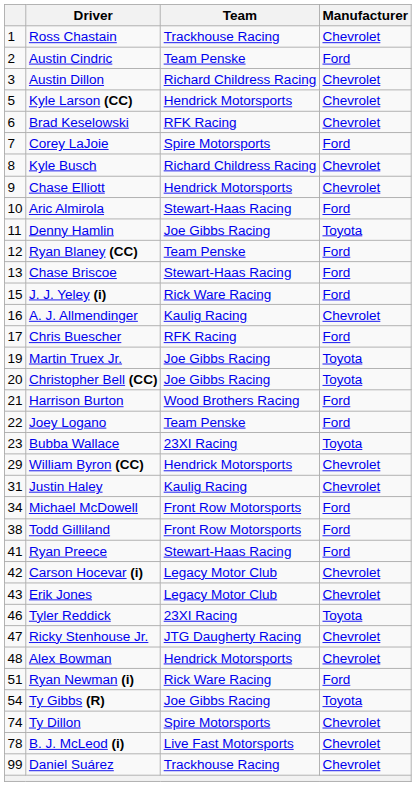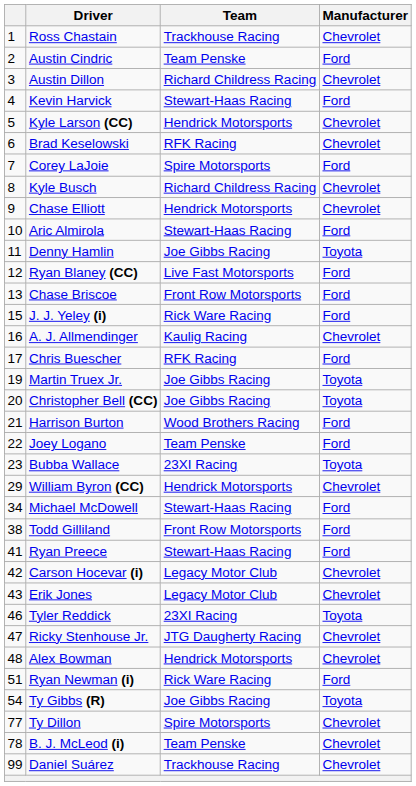 <table class="wikitable" style="font-size:95%">
 <tr>
 <th></th>
 <th>Driver</th>
 <th>Team</th>
 <th>Manufacturer</th>
 </tr>
 <tr>
 <td>1</td>
 <td><a href='#'>Ross Chastain</a></td>
 <td><a href='#'>Trackhouse Racing</a></td>
 <td><a href='#'>Chevrolet</a></td>
 </tr>
 <tr>
 <td>2</td>
 <td><a href='#'>Austin Cindric</a></td>
 <td><a href='#'>Team Penske</a></td>
 <td><a href='#'>Ford</a></td>
 </tr>
 <tr>
 <td>3</td>
 <td><a href='#'>Austin Dillon</a></td>
 <td><a href='#'>Richard Childress Racing</a></td>
 <td><a href='#'>Chevrolet</a></td>
+</tr>
+<tr>
+<td>4</td>
+<td><a href='#'>Kevin Harvick</a></td>
+<td><a href='#'>Stewart-Haas Racing</a></td>
+<td><a href='#'>Ford</a></td>
 </tr>
 <tr>
 <td>5</td>
 <td><a href='#'>Kyle Larson</a> <strong>(CC)</strong></td>
 <td><a href='#'>Hendrick Motorsports</a></td>
 <td><a href='#'>Chevrolet</a></td>
 </tr>
 <tr>
 <td>6</td>
 <td><a href='#'>Brad Keselowski</a></td>
 <td><a href='#'>RFK Racing</a></td>
 <td><a href='#'>Chevrolet</a></td>
 </tr>
 <tr>
 <td>7</td>
 <td><a href='#'>Corey LaJoie</a></td>
 <td><a href='#'>Spire Motorsports</a></td>
 <td><a href='#'>Ford</a></td>
 </tr>
 <tr>
 <td>8</td>
 <td><a href='#'>Kyle Busch</a></td>
 <td><a href='#'>Richard Childress Racing</a></td>
 <td><a href='#'>Chevrolet</a></td>
 </tr>
 <tr>
 <td>9</td>
 <td><a href='#'>Chase Elliott</a></td>
 <td><a href='#'>Hendrick Motorsports</a></td>
 <td><a href='#'>Chevrolet</a></td>
 </tr>
 <tr>
 <td>10</td>
 <td><a href='#'>Aric Almirola</a></td>
 <td><a href='#'>Stewart-Haas Racing</a></td>
 <td><a href='#'>Ford</a></td>
 </tr>
 <tr>
 <td>11</td>
 <td><a href='#'>Denny Hamlin</a></td>
 <td><a href='#'>Joe Gibbs Racing</a></td>
 <td><a href='#'>Toyota</a></td>
 </tr>
 <tr>
 <td>12</td>
 <td><a href='#'>Ryan Blaney</a> <strong>(CC)</strong></td>
-<td><a href='#'>Team Penske</a></td>
+<td><a href='#'>Live Fast Motorsports</a></td>
 <td><a href='#'>Ford</a></td>
 </tr>
 <tr>
 <td>13</td>
 <td><a href='#'>Chase Briscoe</a></td>
-<td><a href='#'>Stewart-Haas Racing</a></td>
+<td><a href='#'>Front Row Motorsports</a></td>
 <td><a href='#'>Ford</a></td>
 </tr>
 <tr>
 <td>15</td>
 <td><a href='#'>J. J. Yeley</a> <strong>(i)</strong></td>
 <td><a href='#'>Rick Ware Racing</a></td>
 <td><a href='#'>Ford</a></td>
 </tr>
 <tr>
 <td>16</td>
 <td><a href='#'>A. J. Allmendinger</a></td>
 <td><a href='#'>Kaulig Racing</a></td>
 <td><a href='#'>Chevrolet</a></td>
 </tr>
 <tr>
 <td>17</td>
 <td><a href='#'>Chris Buescher</a></td>
 <td><a href='#'>RFK Racing</a></td>
 <td><a href='#'>Ford</a></td>
 </tr>
 <tr>
 <td>19</td>
 <td><a href='#'>Martin Truex Jr.</a></td>
 <td><a href='#'>Joe Gibbs Racing</a></td>
 <td><a href='#'>Toyota</a></td>
 </tr>
 <tr>
 <td>20</td>
 <td><a href='#'>Christopher Bell</a> <strong>(CC)</strong></td>
 <td><a href='#'>Joe Gibbs Racing</a></td>
 <td><a href='#'>Toyota</a></td>
 </tr>
 <tr>
 <td>21</td>
 <td><a href='#'>Harrison Burton</a></td>
 <td><a href='#'>Wood Brothers Racing</a></td>
 <td><a href='#'>Ford</a></td>
 </tr>
 <tr>
 <td>22</td>
 <td><a href='#'>Joey Logano</a></td>
 <td><a href='#'>Team Penske</a></td>
 <td><a href='#'>Ford</a></td>
 </tr>
 <tr>
 <td>23</td>
 <td><a href='#'>Bubba Wallace</a></td>
 <td><a href='#'>23XI Racing</a></td>
 <td><a href='#'>Toyota</a></td>
 </tr>
 <tr>
 <td>29</td>
 <td><a href='#'>William Byron</a> <strong>(CC)</strong></td>
 <td><a href='#'>Hendrick Motorsports</a></td>
 <td><a href='#'>Chevrolet</a></td>
 </tr>
 <tr>
-<td>31</td>
-<td><a href='#'>Justin Haley</a></td>
-<td><a href='#'>Kaulig Racing</a></td>
-<td><a href='#'>Chevrolet</a></td>
-</tr>
-<tr>
 <td>34</td>
 <td><a href='#'>Michael McDowell</a></td>
-<td><a href='#'>Front Row Motorsports</a></td>
+<td><a href='#'>Stewart-Haas Racing</a></td>
 <td><a href='#'>Ford</a></td>
 </tr>
 <tr>
 <td>38</td>
 <td><a href='#'>Todd Gilliland</a></td>
 <td><a href='#'>Front Row Motorsports</a></td>
 <td><a href='#'>Ford</a></td>
 </tr>
 <tr>
 <td>41</td>
 <td><a href='#'>Ryan Preece</a></td>
 <td><a href='#'>Stewart-Haas Racing</a></td>
 <td><a href='#'>Ford</a></td>
 </tr>
 <tr>
 <td>42</td>
 <td><a href='#'>Carson Hocevar</a> <strong>(i)</strong></td>
 <td><a href='#'>Legacy Motor Club</a></td>
 <td><a href='#'>Chevrolet</a></td>
 </tr>
 <tr>
 <td>43</td>
 <td><a href='#'>Erik Jones</a></td>
 <td><a href='#'>Legacy Motor Club</a></td>
 <td><a href='#'>Chevrolet</a></td>
 </tr>
 <tr>
 <td>46</td>
 <td><a href='#'>Tyler Reddick</a></td>
 <td><a href='#'>23XI Racing</a></td>
 <td><a href='#'>Toyota</a></td>
 </tr>
 <tr>
 <td>47</td>
 <td nowrap><a href='#'>Ricky Stenhouse Jr.</a></td>
 <td><a href='#'>JTG Daugherty Racing</a></td>
 <td><a href='#'>Chevrolet</a></td>
 </tr>
 <tr>
 <td>48</td>
 <td><a href='#'>Alex Bowman</a></td>
 <td><a href='#'>Hendrick Motorsports</a></td>
 <td><a href='#'>Chevrolet</a></td>
 </tr>
 <tr>
 <td>51</td>
 <td><a href='#'>Ryan Newman</a> <strong>(i)</strong></td>
 <td><a href='#'>Rick Ware Racing</a></td>
 <td><a href='#'>Ford</a></td>
 </tr>
 <tr>
 <td>54</td>
 <td><a href='#'>Ty Gibbs</a> <strong>(R)</strong></td>
 <td><a href='#'>Joe Gibbs Racing</a></td>
 <td><a href='#'>Toyota</a></td>
 </tr>
 <tr>
-<td>74</td>
+<td>77</td>
 <td><a href='#'>Ty Dillon</a></td>
 <td><a href='#'>Spire Motorsports</a></td>
 <td><a href='#'>Chevrolet</a></td>
 </tr>
 <tr>
 <td>78</td>
 <td><a href='#'>B. J. McLeod</a> <strong>(i)</strong></td>
-<td><a href='#'>Live Fast Motorsports</a></td>
+<td><a href='#'>Team Penske</a></td>
 <td><a href='#'>Chevrolet</a></td>
 </tr>
 <tr>
 <td>99</td>
 <td><a href='#'>Daniel Suárez</a></td>
 <td><a href='#'>Trackhouse Racing</a></td>
 <td><a href='#'>Chevrolet</a></td>
 </tr>
 <tr>
 <th colspan="4"></th>
 </tr>
 </table>
